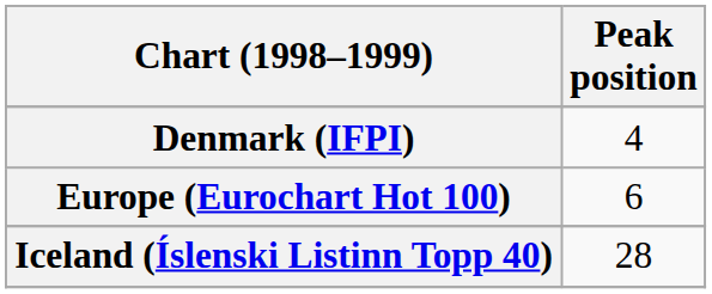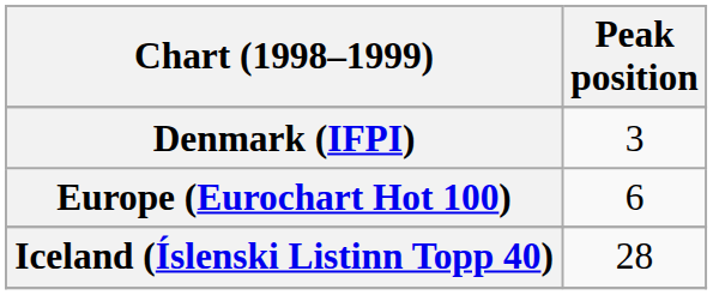 <table class="wikitable sortable plainrowheaders" style="text-align:center">
 <tr>
 <th>Chart (1998–1999)</th>
 <th>Peak<br>position</th>
 </tr>
 <tr>
 </tr>
 <tr>
 </tr>
 <tr>
 </tr>
 <tr>
 </tr>
 <tr>
 </tr>
 <tr>
 </tr>
 <tr>
 </tr>
 <tr>
 <th scope="row">Denmark (<a href='#'>IFPI</a>)</th>
-<td>4</td>
+<td>3</td>
 </tr>
 <tr>
 <th scope="row">Europe (<a href='#'>Eurochart Hot 100</a>)</th>
 <td>6</td>
 </tr>
 <tr>
 </tr>
 <tr>
 </tr>
 <tr>
 <th scope="row">Iceland (<a href='#'>Íslenski Listinn Topp 40</a>)</th>
 <td>28</td>
 </tr>
 <tr>
 </tr>
 <tr>
 </tr>
 <tr>
 </tr>
 <tr>
 </tr>
 <tr>
 </tr>
 <tr>
 </tr>
 <tr>
 </tr>
 <tr>
 </tr>
 <tr>
 </tr>
 <tr>
 </tr>
 <tr>
 </tr>
 <tr>
 </tr>
 <tr>
 </tr>
 <tr>
 </tr>
 <tr>
 </tr>
 </table>
